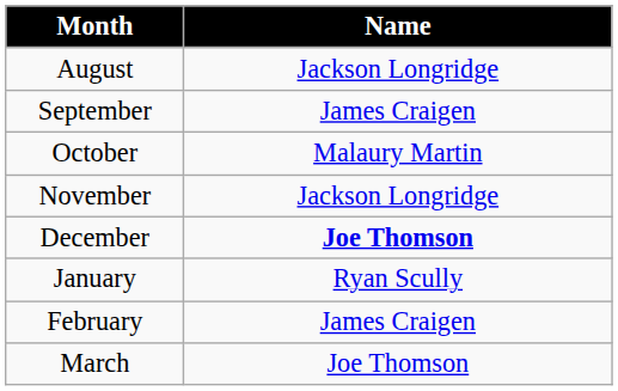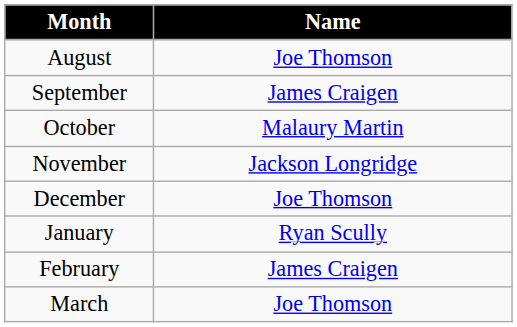 <table class="wikitable" style="text-align:center">
 <tr>
 <th style="background:#000000; color:#FFFFFF;">Month</th>
 <th style="background:#000000; color:#FFFFFF;">Name</th>
 </tr>
 <tr>
 <td style="width:100px;">August</td>
-<td style="width:250px;"> <a href='#'>Jackson Longridge</a></td>
+<td style="width:250px;"> <a href='#'>Joe Thomson</a></td>
 </tr>
 <tr>
 <td style="width:100px;">September</td>
 <td style="width:250px;"> <a href='#'>James Craigen</a></td>
 </tr>
 <tr>
 <td style="width:100px;">October</td>
 <td style="width:250px;"> <a href='#'>Malaury Martin</a></td>
 </tr>
 <tr>
 <td style="width:100px;">November</td>
 <td style="width:250px;"> <a href='#'>Jackson Longridge</a></td>
 </tr>
 <tr>
 <td style="width:100px;">December</td>
-<td style="width:250px;"><strong> <a href='#'>Joe Thomson</a></strong></td>
+<td style="width:250px;"> <a href='#'>Joe Thomson</a></td>
 </tr>
 <tr>
 <td style="width:100px;">January</td>
 <td style="width:250px;"> <a href='#'>Ryan Scully</a></td>
 </tr>
 <tr>
 <td style="width:100px;">February</td>
 <td style="width:250px;"> <a href='#'>James Craigen</a></td>
 </tr>
 <tr>
 <td style="width:100px;">March</td>
 <td style="width:250px;"> <a href='#'>Joe Thomson</a></td>
 </tr>
 </table>
